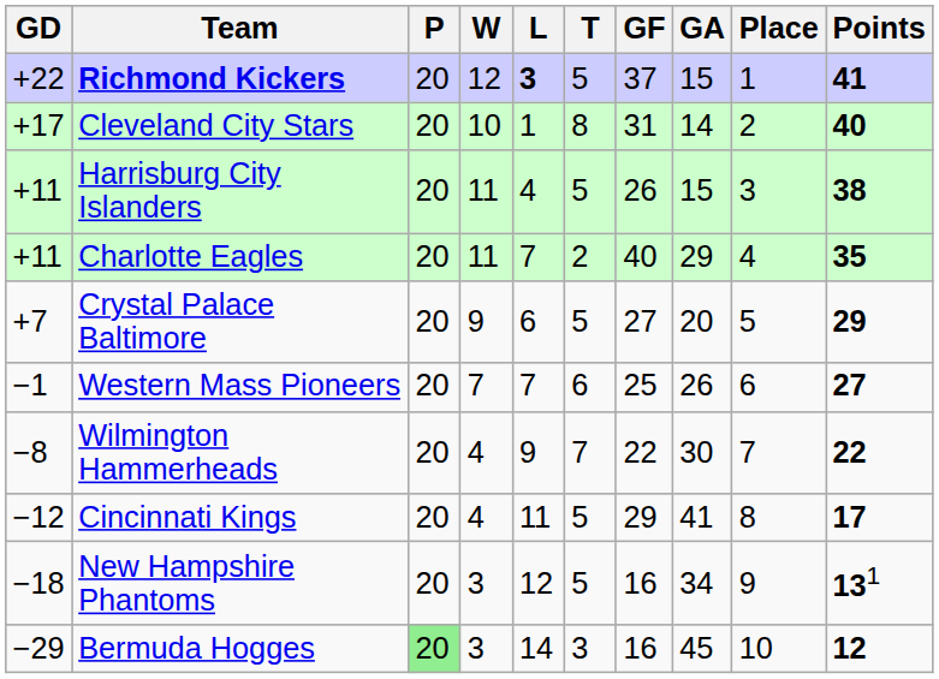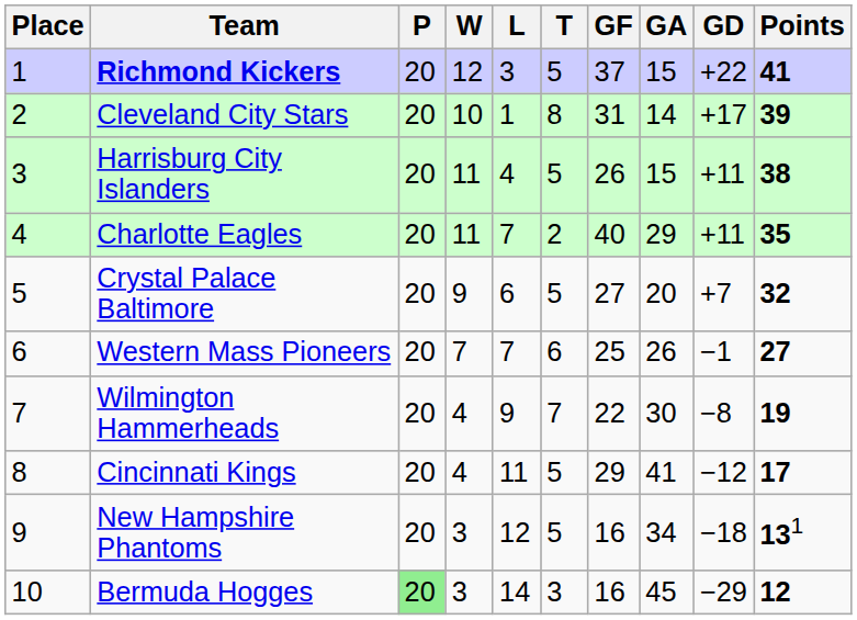 <table class="wikitable">
 <tr>
-<th width="25">GD</th>
+<th>Place</th>
 <th width="170">Team</th>
 <th width="20">P</th>
 <th width="20">W</th>
 <th width="20">L</th>
 <th width="20">T</th>
 <th width="20">GF</th>
 <th width="20">GA</th>
-<th>Place</th>
+<th width="25">GD</th>
 <th>Points</th>
 </tr>
 <tr bgcolor=#ccccff>
-<td>+22</td>
+<td>1</td>
 <td><strong><a href='#'>Richmond Kickers</a></strong></td>
 <td>20</td>
 <td>12</td>
-<td><strong>3</strong></td>
+<td>3</td>
 <td>5</td>
 <td>37</td>
 <td>15</td>
-<td>1</td>
+<td>+22</td>
 <td><strong>41</strong></td>
 </tr>
 <tr bgcolor=#ccffcc>
-<td>+17</td>
+<td>2</td>
 <td><a href='#'>Cleveland City Stars</a></td>
 <td>20</td>
 <td>10</td>
 <td>1</td>
 <td>8</td>
 <td>31</td>
 <td>14</td>
-<td>2</td>
-<td><strong>40</strong></td>
+<td>+17</td>
+<td><strong>39</strong></td>
 </tr>
 <tr bgcolor=#ccffcc>
-<td>+11</td>
+<td>3</td>
 <td><a href='#'>Harrisburg City Islanders</a></td>
 <td>20</td>
 <td>11</td>
 <td>4</td>
 <td>5</td>
 <td>26</td>
 <td>15</td>
-<td>3</td>
+<td>+11</td>
 <td><strong>38</strong></td>
 </tr>
 <tr bgcolor=#ccffcc>
-<td>+11</td>
+<td>4</td>
 <td><a href='#'>Charlotte Eagles</a></td>
 <td>20</td>
 <td>11</td>
 <td>7</td>
 <td>2</td>
 <td>40</td>
 <td>29</td>
-<td>4</td>
+<td>+11</td>
 <td><strong>35</strong></td>
 </tr>
 <tr>
-<td>+7</td>
+<td>5</td>
 <td><a href='#'>Crystal Palace Baltimore</a></td>
 <td>20</td>
 <td>9</td>
 <td>6</td>
 <td>5</td>
 <td>27</td>
 <td>20</td>
-<td>5</td>
-<td><strong>29</strong></td>
+<td>+7</td>
+<td><strong>32</strong></td>
 </tr>
 <tr>
-<td>−1</td>
+<td>6</td>
 <td><a href='#'>Western Mass Pioneers</a></td>
 <td>20</td>
 <td>7</td>
 <td>7</td>
 <td>6</td>
 <td>25</td>
 <td>26</td>
-<td>6</td>
+<td>−1</td>
 <td><strong>27</strong></td>
 </tr>
 <tr>
-<td>−8</td>
+<td>7</td>
 <td><a href='#'>Wilmington Hammerheads</a></td>
 <td>20</td>
 <td>4</td>
 <td>9</td>
 <td>7</td>
 <td>22</td>
 <td>30</td>
-<td>7</td>
-<td><strong>22</strong></td>
+<td>−8</td>
+<td><strong>19</strong></td>
 </tr>
 <tr>
-<td>−12</td>
+<td>8</td>
 <td><a href='#'>Cincinnati Kings</a></td>
 <td>20</td>
 <td>4</td>
 <td>11</td>
 <td>5</td>
 <td>29</td>
 <td>41</td>
-<td>8</td>
+<td>−12</td>
 <td><strong>17</strong></td>
 </tr>
 <tr>
-<td>−18</td>
+<td>9</td>
 <td><a href='#'>New Hampshire Phantoms</a></td>
 <td>20</td>
 <td>3</td>
 <td>12</td>
 <td>5</td>
 <td>16</td>
 <td>34</td>
-<td>9</td>
+<td>−18</td>
 <td><strong>13</strong><sup>1</sup></td>
 </tr>
 <tr>
-<td>−29</td>
+<td>10</td>
 <td><a href='#'>Bermuda Hogges</a></td>
 <td style="background: lightgreen;">20</td>
 <td>3</td>
 <td>14</td>
 <td>3</td>
 <td>16</td>
 <td>45</td>
-<td>10</td>
+<td>−29</td>
 <td><strong>12</strong></td>
 </tr>
 </table>
